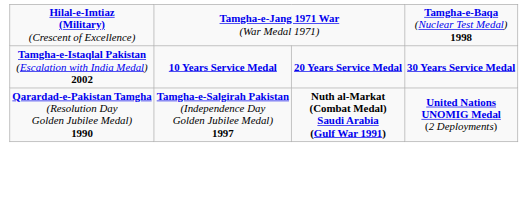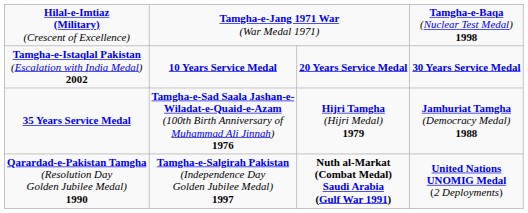 <table class="wikitable" style="margin:1em auto; text-align:center;">
 <tr>
 <td><strong><a href='#'>Hilal-e-Imtiaz</a></strong><br><strong><a href='#'>(Military)</a></strong><br><em>(Crescent of Excellence)</em></td>
 <td colspan="2"><strong><a href='#'>Tamgha-e-Jang 1971 War</a></strong><br><em>(War Medal 1971)</em></td>
 <td><strong><a href='#'>Tamgha-e-Baqa</a></strong><br><em>(<a href='#'>Nuclear Test Medal</a>)</em><br><strong>1998</strong></td>
 </tr>
 <tr>
 <td><strong><a href='#'>Tamgha-e-Istaqlal Pakistan</a></strong><br><em>(<a href='#'>Escalation with India Medal</a>)</em><br><strong>2002</strong></td>
 <td><strong><a href='#'>10 Years Service Medal</a></strong></td>
 <td><strong><a href='#'>20 Years Service Medal</a></strong></td>
 <td><strong><a href='#'>30 Years Service Medal</a></strong></td>
 </tr>
 <tr>
+<td><strong><a href='#'>35 Years Service Medal</a></strong></td>
+<td><strong><a href='#'>Tamgha-e-Sad Saala Jashan-e-</a></strong><br><strong><a href='#'>Wiladat-e-Quaid-e-Azam</a></strong><br><em>(100th Birth Anniversary of</em><br><em><a href='#'>Muhammad Ali Jinnah</a>)</em><br><strong>1976</strong></td>
+<td><strong><a href='#'>Hijri Tamgha</a></strong><br><em>(Hijri Medal)</em><br><strong>1979</strong></td>
+<td><strong><a href='#'>Jamhuriat Tamgha</a></strong><br><em>(Democracy Medal)</em><br><strong>1988</strong></td>
+</tr>
+<tr>
 <td><strong><a href='#'>Qarardad-e-Pakistan Tamgha</a></strong><br><em>(Resolution Day</em><br><em>Golden Jubilee Medal)</em><br><strong>1990</strong></td>
 <td><strong><a href='#'>Tamgha-e-Salgirah Pakistan</a></strong><br><em>(Independence Day</em><br><em>Golden Jubilee Medal)</em><br><strong>1997</strong></td>
 <td><strong>Nuth al-Markat</strong><br><strong>(Combat Medal)</strong><br><strong><a href='#'>Saudi Arabia</a></strong><br><strong>(<a href='#'>Gulf War 1991</a>)</strong></td>
 <td><strong><a href='#'>United Nations</a></strong><br><strong><a href='#'>UNOMIG Medal</a></strong><br>(<em>2 Deployments</em>)</td>
 </tr>
 </table>
